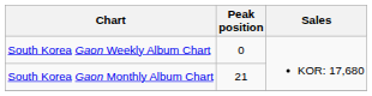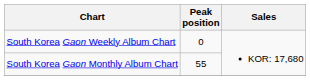 <table class="wikitable sortable">
 <tr>
 <th>Chart</th>
 <th>Peak<br>position</th>
 <th>Sales</th>
 </tr>
 <tr>
 <td><a href='#'>South Korea</a> <a href='#'><em>Gaon</em> Weekly Album Chart</a></td>
 <td align="center">0</td>
 <td rowspan="2"><br><ul><li>KOR: 17,680</li></ul></td>
 </tr>
 <tr>
 <td><a href='#'>South Korea</a> <a href='#'><em>Gaon</em> Monthly Album Chart</a></td>
-<td align="center">21</td>
+<td align="center">55</td>
 </tr>
 <tr>
 </tr>
 </table>
